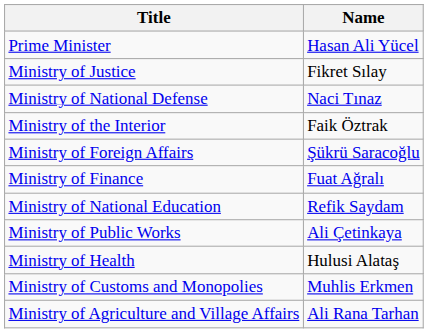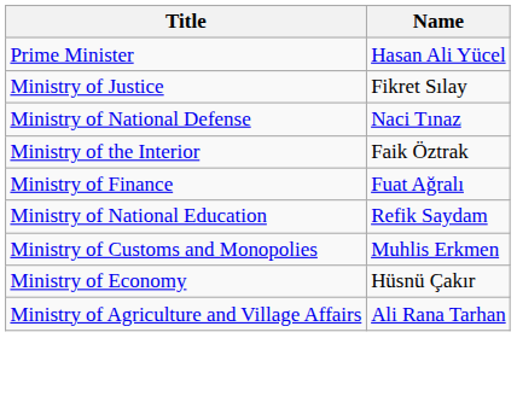 <table class="wikitable">
 <tr>
 <th>Title</th>
 <th>Name</th>
 </tr>
 <tr>
 <td><a href='#'>Prime Minister</a></td>
 <td><a href='#'>Hasan Ali Yücel</a></td>
 </tr>
 <tr>
 <td><a href='#'>Ministry of Justice</a></td>
 <td>Fikret Sılay</td>
 </tr>
 <tr>
 <td><a href='#'>Ministry of National Defense</a></td>
 <td><a href='#'>Naci Tınaz</a></td>
 </tr>
 <tr>
 <td><a href='#'>Ministry of the Interior</a></td>
 <td>Faik Öztrak</td>
 </tr>
 <tr>
-<td><a href='#'>Ministry of Foreign Affairs</a></td>
-<td><a href='#'>Şükrü Saracoğlu</a></td>
-</tr>
-<tr>
 <td><a href='#'>Ministry of Finance</a></td>
 <td><a href='#'>Fuat Ağralı</a></td>
 </tr>
 <tr>
 <td><a href='#'>Ministry of National Education</a></td>
 <td><a href='#'>Refik Saydam</a></td>
 </tr>
 <tr>
-<td><a href='#'>Ministry of Public Works</a></td>
-<td><a href='#'>Ali Çetinkaya</a></td>
+<td><a href='#'>Ministry of Customs and Monopolies</a></td>
+<td><a href='#'>Muhlis Erkmen</a></td>
 </tr>
 <tr>
-<td><a href='#'>Ministry of Health</a></td>
-<td>Hulusi Alataş</td>
-</tr>
-<tr>
-<td><a href='#'>Ministry of Customs and Monopolies</a></td>
-<td><a href='#'>Muhlis Erkmen</a></td>
+<td><a href='#'>Ministry of Economy</a></td>
+<td>Hüsnü Çakır</td>
 </tr>
 <tr>
 <td><a href='#'>Ministry of Agriculture and Village Affairs</a></td>
 <td><a href='#'>Ali Rana Tarhan</a></td>
 </tr>
 </table>
